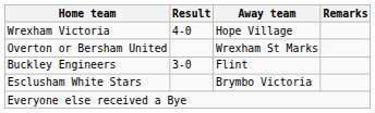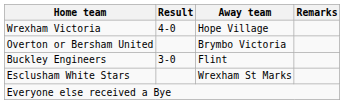 <table class="wikitable">
 <tr>
 <th>Home team</th>
 <th>Result</th>
 <th>Away team</th>
 <th>Remarks</th>
 </tr>
 <tr>
 <td>Wrexham Victoria</td>
 <td>4-0</td>
 <td>Hope Village</td>
 <td></td>
 </tr>
 <tr>
 <td>Overton or Bersham United</td>
 <td></td>
-<td>Wrexham St Marks</td>
+<td>Brymbo Victoria</td>
 <td></td>
 </tr>
 <tr>
 <td>Buckley Engineers</td>
 <td>3-0</td>
 <td>Flint</td>
 <td></td>
 </tr>
 <tr>
 <td>Esclusham White Stars</td>
 <td></td>
-<td>Brymbo Victoria</td>
+<td>Wrexham St Marks</td>
 <td></td>
 </tr>
 <tr>
 <td colspan="4">Everyone else received a Bye</td>
 </tr>
 </table>
